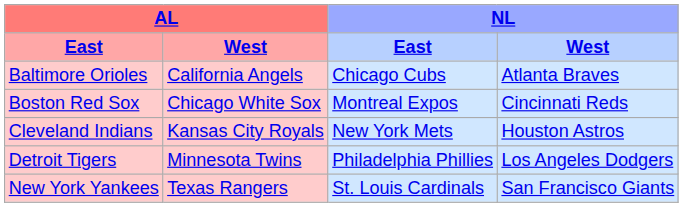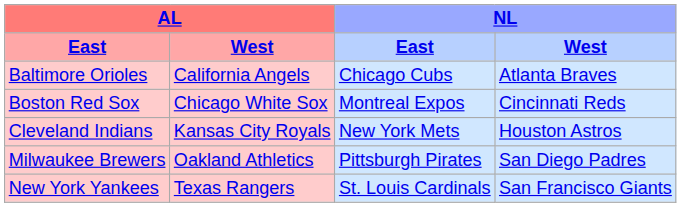 <table class="wikitable" style="font-size:100%;line-height:1.1;">
 <tr>
 <th colspan="2" style="background-color: #FF7B77;"><a href='#'>AL</a></th>
 <th colspan="2" style="background-color: #99A8FF;"><a href='#'>NL</a></th>
 </tr>
 <tr>
 <th style="background-color: #FFA7A7;"><a href='#'>East</a></th>
 <th style="background-color: #FFA7A7;"><a href='#'>West</a></th>
 <th style="background-color: #B7D0FF;"><a href='#'>East</a></th>
 <th style="background-color: #B7D0FF;"><a href='#'>West</a></th>
 </tr>
 <tr>
 <td style="background-color: #FFCCCC;"><a href='#'>Baltimore Orioles</a></td>
 <td style="background-color: #FFCCCC;"><a href='#'>California Angels</a></td>
 <td style="background-color: #D0E7FF;"><a href='#'>Chicago Cubs</a></td>
 <td style="background-color: #D0E7FF;"><a href='#'>Atlanta Braves</a></td>
 </tr>
 <tr>
 <td style="background-color: #FFCCCC;"><a href='#'>Boston Red Sox</a></td>
 <td style="background-color: #FFCCCC;"><a href='#'>Chicago White Sox</a></td>
 <td style="background-color: #D0E7FF;"><a href='#'>Montreal Expos</a></td>
 <td style="background-color: #D0E7FF;"><a href='#'>Cincinnati Reds</a></td>
 </tr>
 <tr>
 <td style="background-color: #FFCCCC;"><a href='#'>Cleveland Indians</a></td>
 <td style="background-color: #FFCCCC;"><a href='#'>Kansas City Royals</a></td>
 <td style="background-color: #D0E7FF;"><a href='#'>New York Mets</a></td>
 <td style="background-color: #D0E7FF;"><a href='#'>Houston Astros</a></td>
 </tr>
 <tr>
-<td style="background-color: #FFCCCC;"><a href='#'>Detroit Tigers</a></td>
-<td style="background-color: #FFCCCC;"><a href='#'>Minnesota Twins</a></td>
-<td style="background-color: #D0E7FF;"><a href='#'>Philadelphia Phillies</a></td>
-<td style="background-color: #D0E7FF;"><a href='#'>Los Angeles Dodgers</a></td>
+<td style="background-color: #FFCCCC;"><a href='#'>Milwaukee Brewers</a></td>
+<td style="background-color: #FFCCCC;"><a href='#'>Oakland Athletics</a></td>
+<td style="background-color: #D0E7FF;"><a href='#'>Pittsburgh Pirates</a></td>
+<td style="background-color: #D0E7FF;"><a href='#'>San Diego Padres</a></td>
 </tr>
 <tr>
 <td style="background-color: #FFCCCC;"><a href='#'>New York Yankees</a></td>
 <td style="background-color: #FFCCCC;"><a href='#'>Texas Rangers</a></td>
 <td style="background-color: #D0E7FF;"><a href='#'>St. Louis Cardinals</a></td>
 <td style="background-color: #D0E7FF;"><a href='#'>San Francisco Giants</a></td>
 </tr>
 </table>
